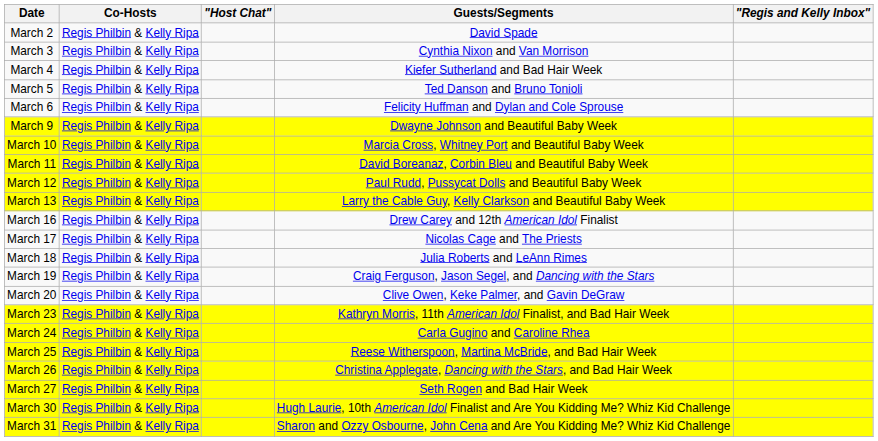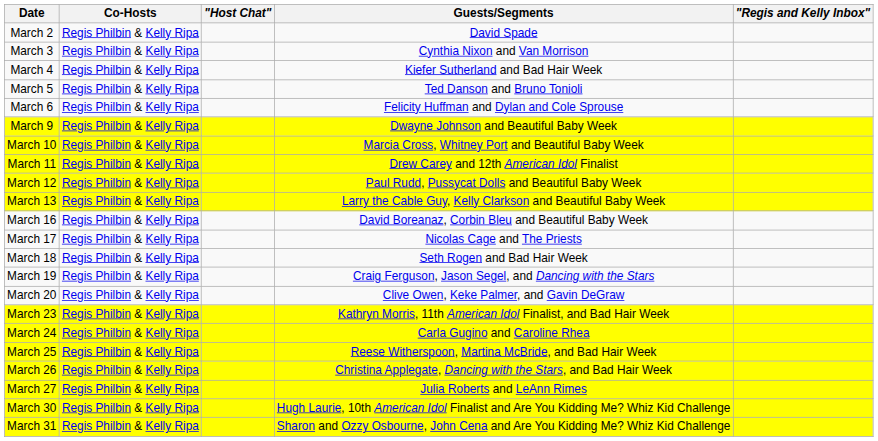 <table class="wikitable sortable" style="text-align:center;">
 <tr>
 <th>Date</th>
 <th>Co-Hosts</th>
 <th><em>"Host Chat"</em></th>
 <th>Guests/Segments</th>
 <th><em>"Regis and Kelly Inbox"</em></th>
 </tr>
 <tr>
 <td>March 2</td>
 <td><a href='#'>Regis Philbin</a> & <a href='#'>Kelly Ripa</a></td>
 <td></td>
 <td><a href='#'>David Spade</a></td>
 <td></td>
 </tr>
 <tr>
 <td>March 3</td>
 <td><a href='#'>Regis Philbin</a> & <a href='#'>Kelly Ripa</a></td>
 <td></td>
 <td><a href='#'>Cynthia Nixon</a> and <a href='#'>Van Morrison</a></td>
 <td></td>
 </tr>
 <tr>
 <td>March 4</td>
 <td><a href='#'>Regis Philbin</a> & <a href='#'>Kelly Ripa</a></td>
 <td></td>
 <td><a href='#'>Kiefer Sutherland</a> and Bad Hair Week</td>
 <td></td>
 </tr>
 <tr>
 <td>March 5</td>
 <td><a href='#'>Regis Philbin</a> & <a href='#'>Kelly Ripa</a></td>
 <td></td>
 <td><a href='#'>Ted Danson</a> and <a href='#'>Bruno Tonioli</a></td>
 <td></td>
 </tr>
 <tr>
 <td>March 6</td>
 <td><a href='#'>Regis Philbin</a> & <a href='#'>Kelly Ripa</a></td>
 <td></td>
 <td><a href='#'>Felicity Huffman</a> and <a href='#'>Dylan and Cole Sprouse</a></td>
 <td></td>
 </tr>
 <tr style="background:yellow;">
 <td>March 9</td>
 <td><a href='#'>Regis Philbin</a> & <a href='#'>Kelly Ripa</a></td>
 <td></td>
 <td><a href='#'>Dwayne Johnson</a> and Beautiful Baby Week</td>
 <td></td>
 </tr>
 <tr style="background:yellow;">
 <td>March 10</td>
 <td><a href='#'>Regis Philbin</a> & <a href='#'>Kelly Ripa</a></td>
 <td></td>
 <td><a href='#'>Marcia Cross</a>, <a href='#'>Whitney Port</a> and Beautiful Baby Week</td>
 <td></td>
 </tr>
 <tr style="background:yellow;">
 <td>March 11</td>
 <td><a href='#'>Regis Philbin</a> & <a href='#'>Kelly Ripa</a></td>
 <td></td>
-<td><a href='#'>David Boreanaz</a>, <a href='#'>Corbin Bleu</a> and Beautiful Baby Week</td>
+<td><a href='#'>Drew Carey</a> and 12th <em><a href='#'>American Idol</a></em> Finalist</td>
 <td></td>
 </tr>
 <tr style="background:yellow;">
 <td>March 12</td>
 <td><a href='#'>Regis Philbin</a> & <a href='#'>Kelly Ripa</a></td>
 <td></td>
 <td><a href='#'>Paul Rudd</a>, <a href='#'>Pussycat Dolls</a> and Beautiful Baby Week</td>
 <td></td>
 </tr>
 <tr style="background:yellow;">
 <td>March 13</td>
 <td><a href='#'>Regis Philbin</a> & <a href='#'>Kelly Ripa</a></td>
 <td></td>
 <td><a href='#'>Larry the Cable Guy</a>, <a href='#'>Kelly Clarkson</a> and Beautiful Baby Week</td>
 <td></td>
 </tr>
 <tr>
 <td>March 16</td>
 <td><a href='#'>Regis Philbin</a> & <a href='#'>Kelly Ripa</a></td>
 <td></td>
-<td><a href='#'>Drew Carey</a> and 12th <em><a href='#'>American Idol</a></em> Finalist</td>
+<td><a href='#'>David Boreanaz</a>, <a href='#'>Corbin Bleu</a> and Beautiful Baby Week</td>
 <td></td>
 </tr>
 <tr>
 <td>March 17</td>
 <td><a href='#'>Regis Philbin</a> & <a href='#'>Kelly Ripa</a></td>
 <td></td>
 <td><a href='#'>Nicolas Cage</a> and <a href='#'>The Priests</a></td>
 <td></td>
 </tr>
 <tr>
 <td>March 18</td>
 <td><a href='#'>Regis Philbin</a> & <a href='#'>Kelly Ripa</a></td>
 <td></td>
-<td><a href='#'>Julia Roberts</a> and <a href='#'>LeAnn Rimes</a></td>
+<td><a href='#'>Seth Rogen</a> and Bad Hair Week</td>
 <td></td>
 </tr>
 <tr>
 <td>March 19</td>
 <td><a href='#'>Regis Philbin</a> & <a href='#'>Kelly Ripa</a></td>
 <td></td>
 <td><a href='#'>Craig Ferguson</a>, <a href='#'>Jason Segel</a>, and <em><a href='#'>Dancing with the Stars</a></em></td>
 <td></td>
 </tr>
 <tr>
 <td>March 20</td>
 <td><a href='#'>Regis Philbin</a> & <a href='#'>Kelly Ripa</a></td>
 <td></td>
 <td><a href='#'>Clive Owen</a>, <a href='#'>Keke Palmer</a>, and <a href='#'>Gavin DeGraw</a></td>
 <td></td>
 </tr>
 <tr style="background:yellow;">
 <td>March 23</td>
 <td><a href='#'>Regis Philbin</a> & <a href='#'>Kelly Ripa</a></td>
 <td></td>
 <td><a href='#'>Kathryn Morris</a>, 11th <em><a href='#'>American Idol</a></em> Finalist, and Bad Hair Week</td>
 <td></td>
 </tr>
 <tr style="background:yellow;">
 <td>March 24</td>
 <td><a href='#'>Regis Philbin</a> & <a href='#'>Kelly Ripa</a></td>
 <td></td>
 <td><a href='#'>Carla Gugino</a> and <a href='#'>Caroline Rhea</a></td>
 <td></td>
 </tr>
 <tr style="background:yellow;">
 <td>March 25</td>
 <td><a href='#'>Regis Philbin</a> & <a href='#'>Kelly Ripa</a></td>
 <td></td>
 <td><a href='#'>Reese Witherspoon</a>, <a href='#'>Martina McBride</a>, and Bad Hair Week</td>
 <td></td>
 </tr>
 <tr style="background:yellow;">
 <td>March 26</td>
 <td><a href='#'>Regis Philbin</a> & <a href='#'>Kelly Ripa</a></td>
 <td></td>
 <td><a href='#'>Christina Applegate</a>, <em><a href='#'>Dancing with the Stars</a></em>, and Bad Hair Week</td>
 <td></td>
 </tr>
 <tr style="background:yellow;">
 <td>March 27</td>
 <td><a href='#'>Regis Philbin</a> & <a href='#'>Kelly Ripa</a></td>
 <td></td>
-<td><a href='#'>Seth Rogen</a> and Bad Hair Week</td>
+<td><a href='#'>Julia Roberts</a> and <a href='#'>LeAnn Rimes</a></td>
 <td></td>
 </tr>
 <tr style="background:yellow;">
 <td>March 30</td>
 <td><a href='#'>Regis Philbin</a> & <a href='#'>Kelly Ripa</a></td>
 <td></td>
 <td><a href='#'>Hugh Laurie</a>, 10th <em><a href='#'>American Idol</a></em> Finalist and Are You Kidding Me? Whiz Kid Challenge</td>
 <td></td>
 </tr>
 <tr style="background:yellow;">
 <td>March 31</td>
 <td><a href='#'>Regis Philbin</a> & <a href='#'>Kelly Ripa</a></td>
 <td></td>
 <td><a href='#'>Sharon</a> and <a href='#'>Ozzy Osbourne</a>, <a href='#'>John Cena</a> and Are You Kidding Me? Whiz Kid Challenge</td>
 <td></td>
 </tr>
 </table>
